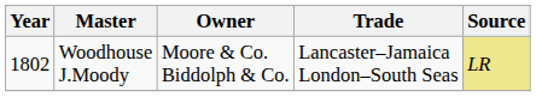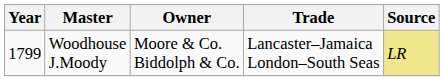 <table class=" wikitable">
 <tr>
 <th>Year</th>
 <th>Master</th>
 <th>Owner</th>
 <th>Trade</th>
 <th>Source</th>
 </tr>
 <tr>
-<td>1802</td>
+<td>1799</td>
 <td>Woodhouse<br>J.Moody</td>
 <td>Moore & Co.<br>Biddolph & Co.</td>
 <td>Lancaster–Jamaica<br>London–South Seas</td>
 <td style="background: khaki;"><em>LR</em></td>
 </tr>
 <tr>
 </tr>
 </table>
